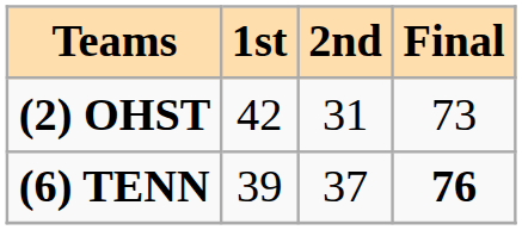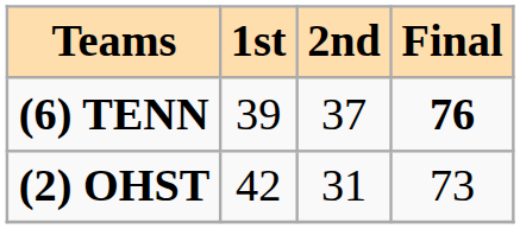 <table class="wikitable" align=right>
 <tr bgcolor=#ffdead align=center>
 <td colspan=1><strong>Teams</strong></td>
 <td colspan=1><strong>1st</strong></td>
 <td colspan=1><strong>2nd</strong></td>
 <td colspan=1><strong>Final</strong></td>
 </tr>
 <tr>
+<td><strong>(6) TENN</strong></td>
+<td align=center>39</td>
+<td align=center>37</td>
+<td align=center><strong>76</strong></td>
+</tr>
+<tr>
 <td><strong>(2) OHST</strong></td>
 <td align=center>42</td>
 <td align=center>31</td>
 <td align=center>73</td>
 </tr>
 <tr>
-<td><strong>(6) TENN</strong></td>
-<td align=center>39</td>
-<td align=center>37</td>
-<td align=center><strong>76</strong></td>
-</tr>
-<tr>
 </tr>
 </table>
